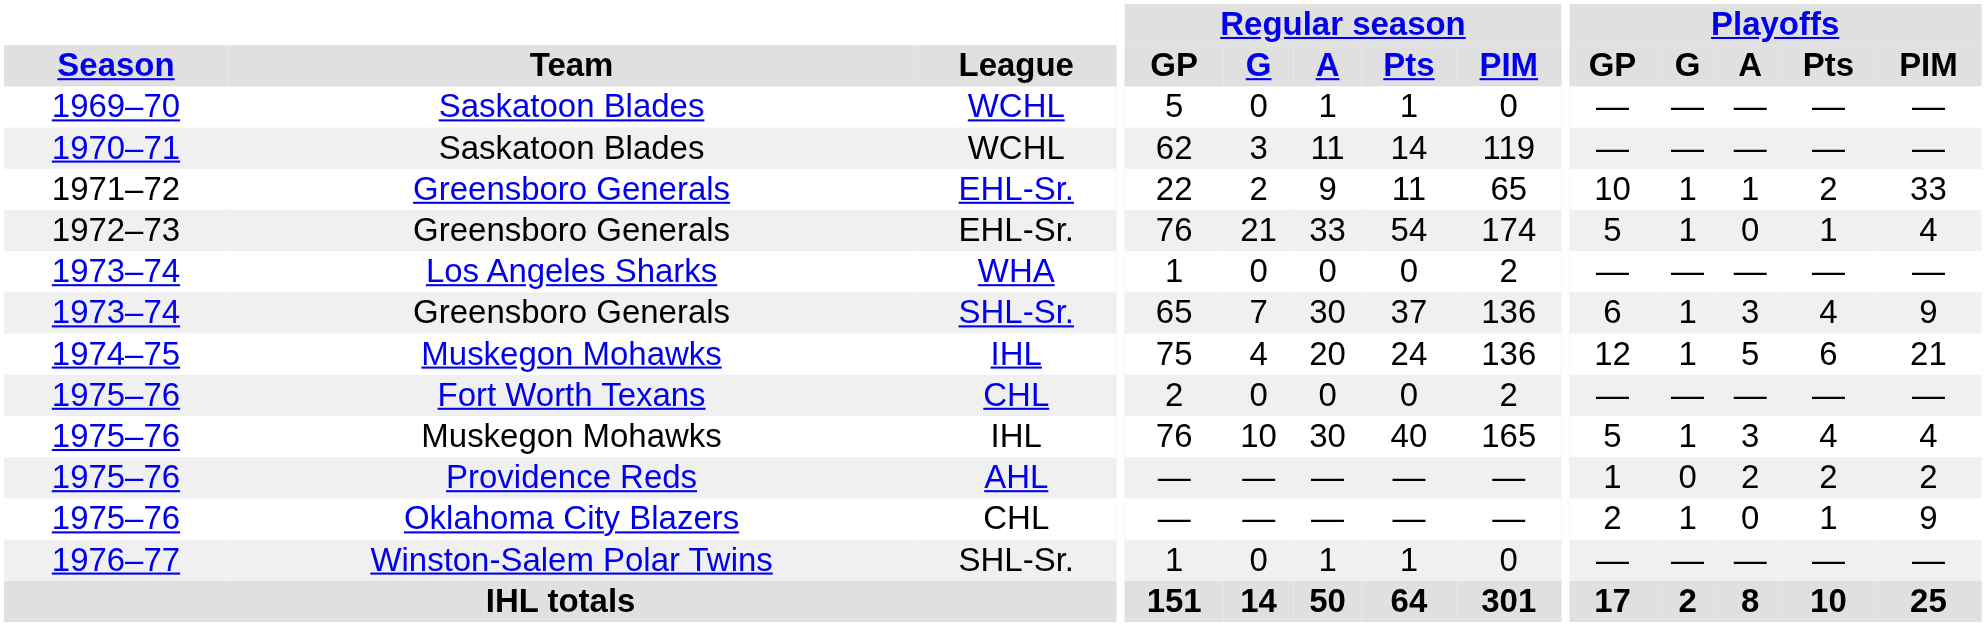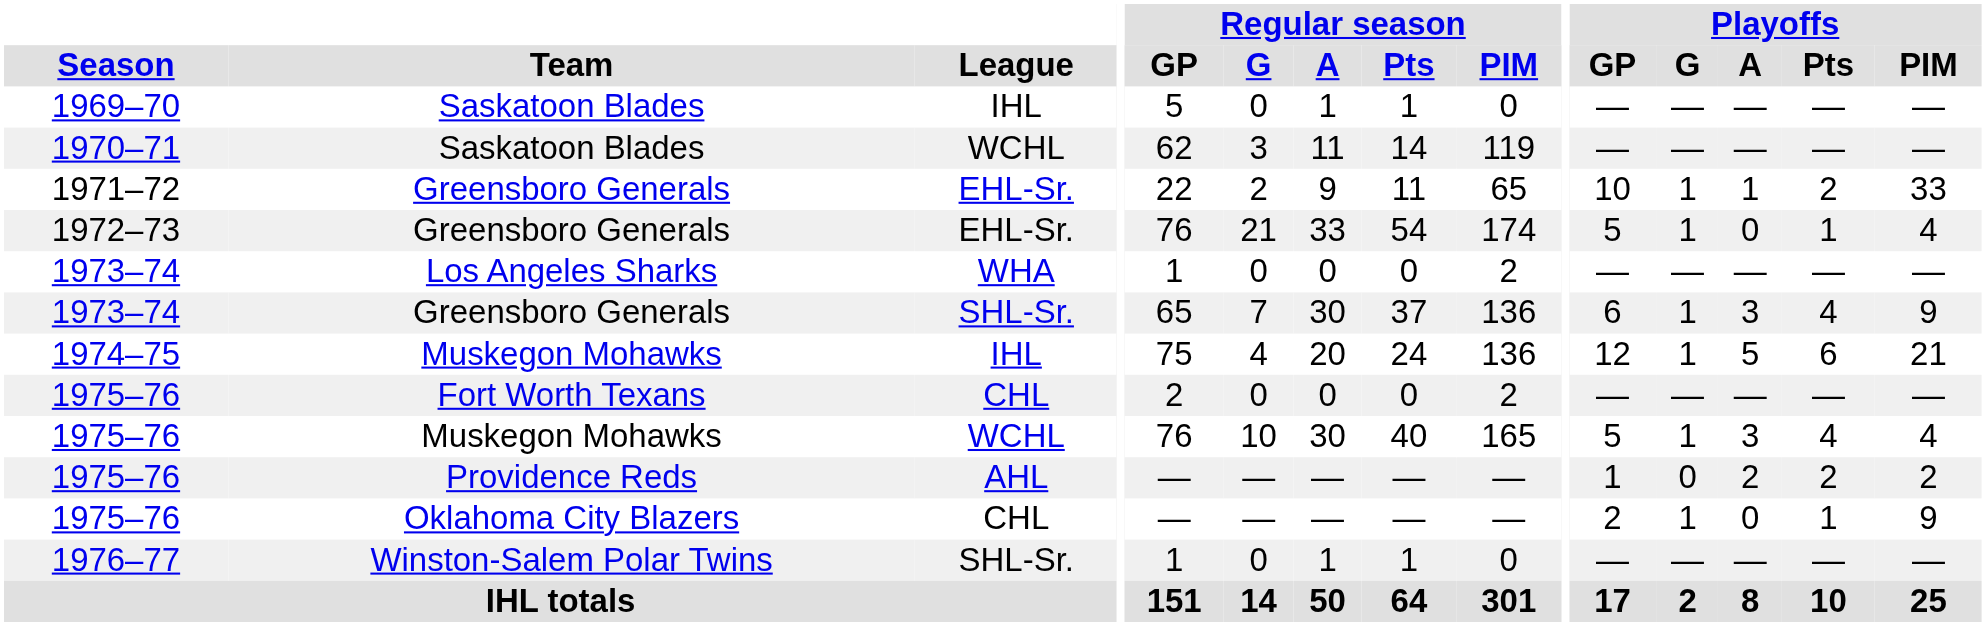 <table border="0" cellpadding="1" cellspacing="0" style="text-align:center; width:60em">
 <tr bgcolor="#e0e0e0">
 <th colspan="3" bgcolor="#ffffff"></th>
 <th rowspan="99" bgcolor="#ffffff"></th>
 <th colspan="5"><a href='#'>Regular season</a></th>
 <th rowspan="99" bgcolor="#ffffff"></th>
 <th colspan="5"><a href='#'>Playoffs</a></th>
 </tr>
 <tr bgcolor="#e0e0e0">
 <th><a href='#'>Season</a></th>
 <th>Team</th>
 <th>League</th>
 <th>GP</th>
 <th><a href='#'>G</a></th>
 <th><a href='#'>A</a></th>
 <th><a href='#'>Pts</a></th>
 <th><a href='#'>PIM</a></th>
 <th>GP</th>
 <th>G</th>
 <th>A</th>
 <th>Pts</th>
 <th>PIM</th>
 </tr>
 <tr>
 <td><a href='#'>1969–70</a></td>
 <td><a href='#'>Saskatoon Blades</a></td>
-<td><a href='#'>WCHL</a></td>
+<td>IHL</td>
 <td>5</td>
 <td>0</td>
 <td>1</td>
 <td>1</td>
 <td>0</td>
 <td>—</td>
 <td>—</td>
 <td>—</td>
 <td>—</td>
 <td>—</td>
 </tr>
 <tr bgcolor="#f0f0f0">
 <td><a href='#'>1970–71</a></td>
 <td>Saskatoon Blades</td>
 <td>WCHL</td>
 <td>62</td>
 <td>3</td>
 <td>11</td>
 <td>14</td>
 <td>119</td>
 <td>—</td>
 <td>—</td>
 <td>—</td>
 <td>—</td>
 <td>—</td>
 </tr>
 <tr>
 <td>1971–72</td>
 <td><a href='#'>Greensboro Generals</a></td>
 <td><a href='#'>EHL-Sr.</a></td>
 <td>22</td>
 <td>2</td>
 <td>9</td>
 <td>11</td>
 <td>65</td>
 <td>10</td>
 <td>1</td>
 <td>1</td>
 <td>2</td>
 <td>33</td>
 </tr>
 <tr bgcolor="#f0f0f0">
 <td>1972–73</td>
 <td>Greensboro Generals</td>
 <td>EHL-Sr.</td>
 <td>76</td>
 <td>21</td>
 <td>33</td>
 <td>54</td>
 <td>174</td>
 <td>5</td>
 <td>1</td>
 <td>0</td>
 <td>1</td>
 <td>4</td>
 </tr>
 <tr>
 <td><a href='#'>1973–74</a></td>
 <td><a href='#'>Los Angeles Sharks</a></td>
 <td><a href='#'>WHA</a></td>
 <td>1</td>
 <td>0</td>
 <td>0</td>
 <td>0</td>
 <td>2</td>
 <td>—</td>
 <td>—</td>
 <td>—</td>
 <td>—</td>
 <td>—</td>
 </tr>
 <tr bgcolor="#f0f0f0">
 <td><a href='#'>1973–74</a></td>
 <td>Greensboro Generals</td>
 <td><a href='#'>SHL-Sr.</a></td>
 <td>65</td>
 <td>7</td>
 <td>30</td>
 <td>37</td>
 <td>136</td>
 <td>6</td>
 <td>1</td>
 <td>3</td>
 <td>4</td>
 <td>9</td>
 </tr>
 <tr>
 <td><a href='#'>1974–75</a></td>
 <td><a href='#'>Muskegon Mohawks</a></td>
 <td><a href='#'>IHL</a></td>
 <td>75</td>
 <td>4</td>
 <td>20</td>
 <td>24</td>
 <td>136</td>
 <td>12</td>
 <td>1</td>
 <td>5</td>
 <td>6</td>
 <td>21</td>
 </tr>
 <tr bgcolor="#f0f0f0">
 <td><a href='#'>1975–76</a></td>
 <td><a href='#'>Fort Worth Texans</a></td>
 <td><a href='#'>CHL</a></td>
 <td>2</td>
 <td>0</td>
 <td>0</td>
 <td>0</td>
 <td>2</td>
 <td>—</td>
 <td>—</td>
 <td>—</td>
 <td>—</td>
 <td>—</td>
 </tr>
 <tr>
 <td><a href='#'>1975–76</a></td>
 <td>Muskegon Mohawks</td>
-<td>IHL</td>
+<td><a href='#'>WCHL</a></td>
 <td>76</td>
 <td>10</td>
 <td>30</td>
 <td>40</td>
 <td>165</td>
 <td>5</td>
 <td>1</td>
 <td>3</td>
 <td>4</td>
 <td>4</td>
 </tr>
 <tr bgcolor="#f0f0f0">
 <td><a href='#'>1975–76</a></td>
 <td><a href='#'>Providence Reds</a></td>
 <td><a href='#'>AHL</a></td>
 <td>—</td>
 <td>—</td>
 <td>—</td>
 <td>—</td>
 <td>—</td>
 <td>1</td>
 <td>0</td>
 <td>2</td>
 <td>2</td>
 <td>2</td>
 </tr>
 <tr>
 <td><a href='#'>1975–76</a></td>
 <td><a href='#'>Oklahoma City Blazers</a></td>
 <td>CHL</td>
 <td>—</td>
 <td>—</td>
 <td>—</td>
 <td>—</td>
 <td>—</td>
 <td>2</td>
 <td>1</td>
 <td>0</td>
 <td>1</td>
 <td>9</td>
 </tr>
 <tr bgcolor="#f0f0f0">
 <td><a href='#'>1976–77</a></td>
 <td><a href='#'>Winston-Salem Polar Twins</a></td>
 <td>SHL-Sr.</td>
 <td>1</td>
 <td>0</td>
 <td>1</td>
 <td>1</td>
 <td>0</td>
 <td>—</td>
 <td>—</td>
 <td>—</td>
 <td>—</td>
 <td>—</td>
 </tr>
 <tr>
 </tr>
 <tr ALIGN="center" bgcolor="#e0e0e0">
 <th colspan="3">IHL totals</th>
 <th ALIGN="center">151</th>
 <th ALIGN="center">14</th>
 <th ALIGN="center">50</th>
 <th ALIGN="center">64</th>
 <th ALIGN="center">301</th>
 <th ALIGN="center">17</th>
 <th ALIGN="center">2</th>
 <th ALIGN="center">8</th>
 <th ALIGN="center">10</th>
 <th ALIGN="center">25</th>
 </tr>
 </table>
